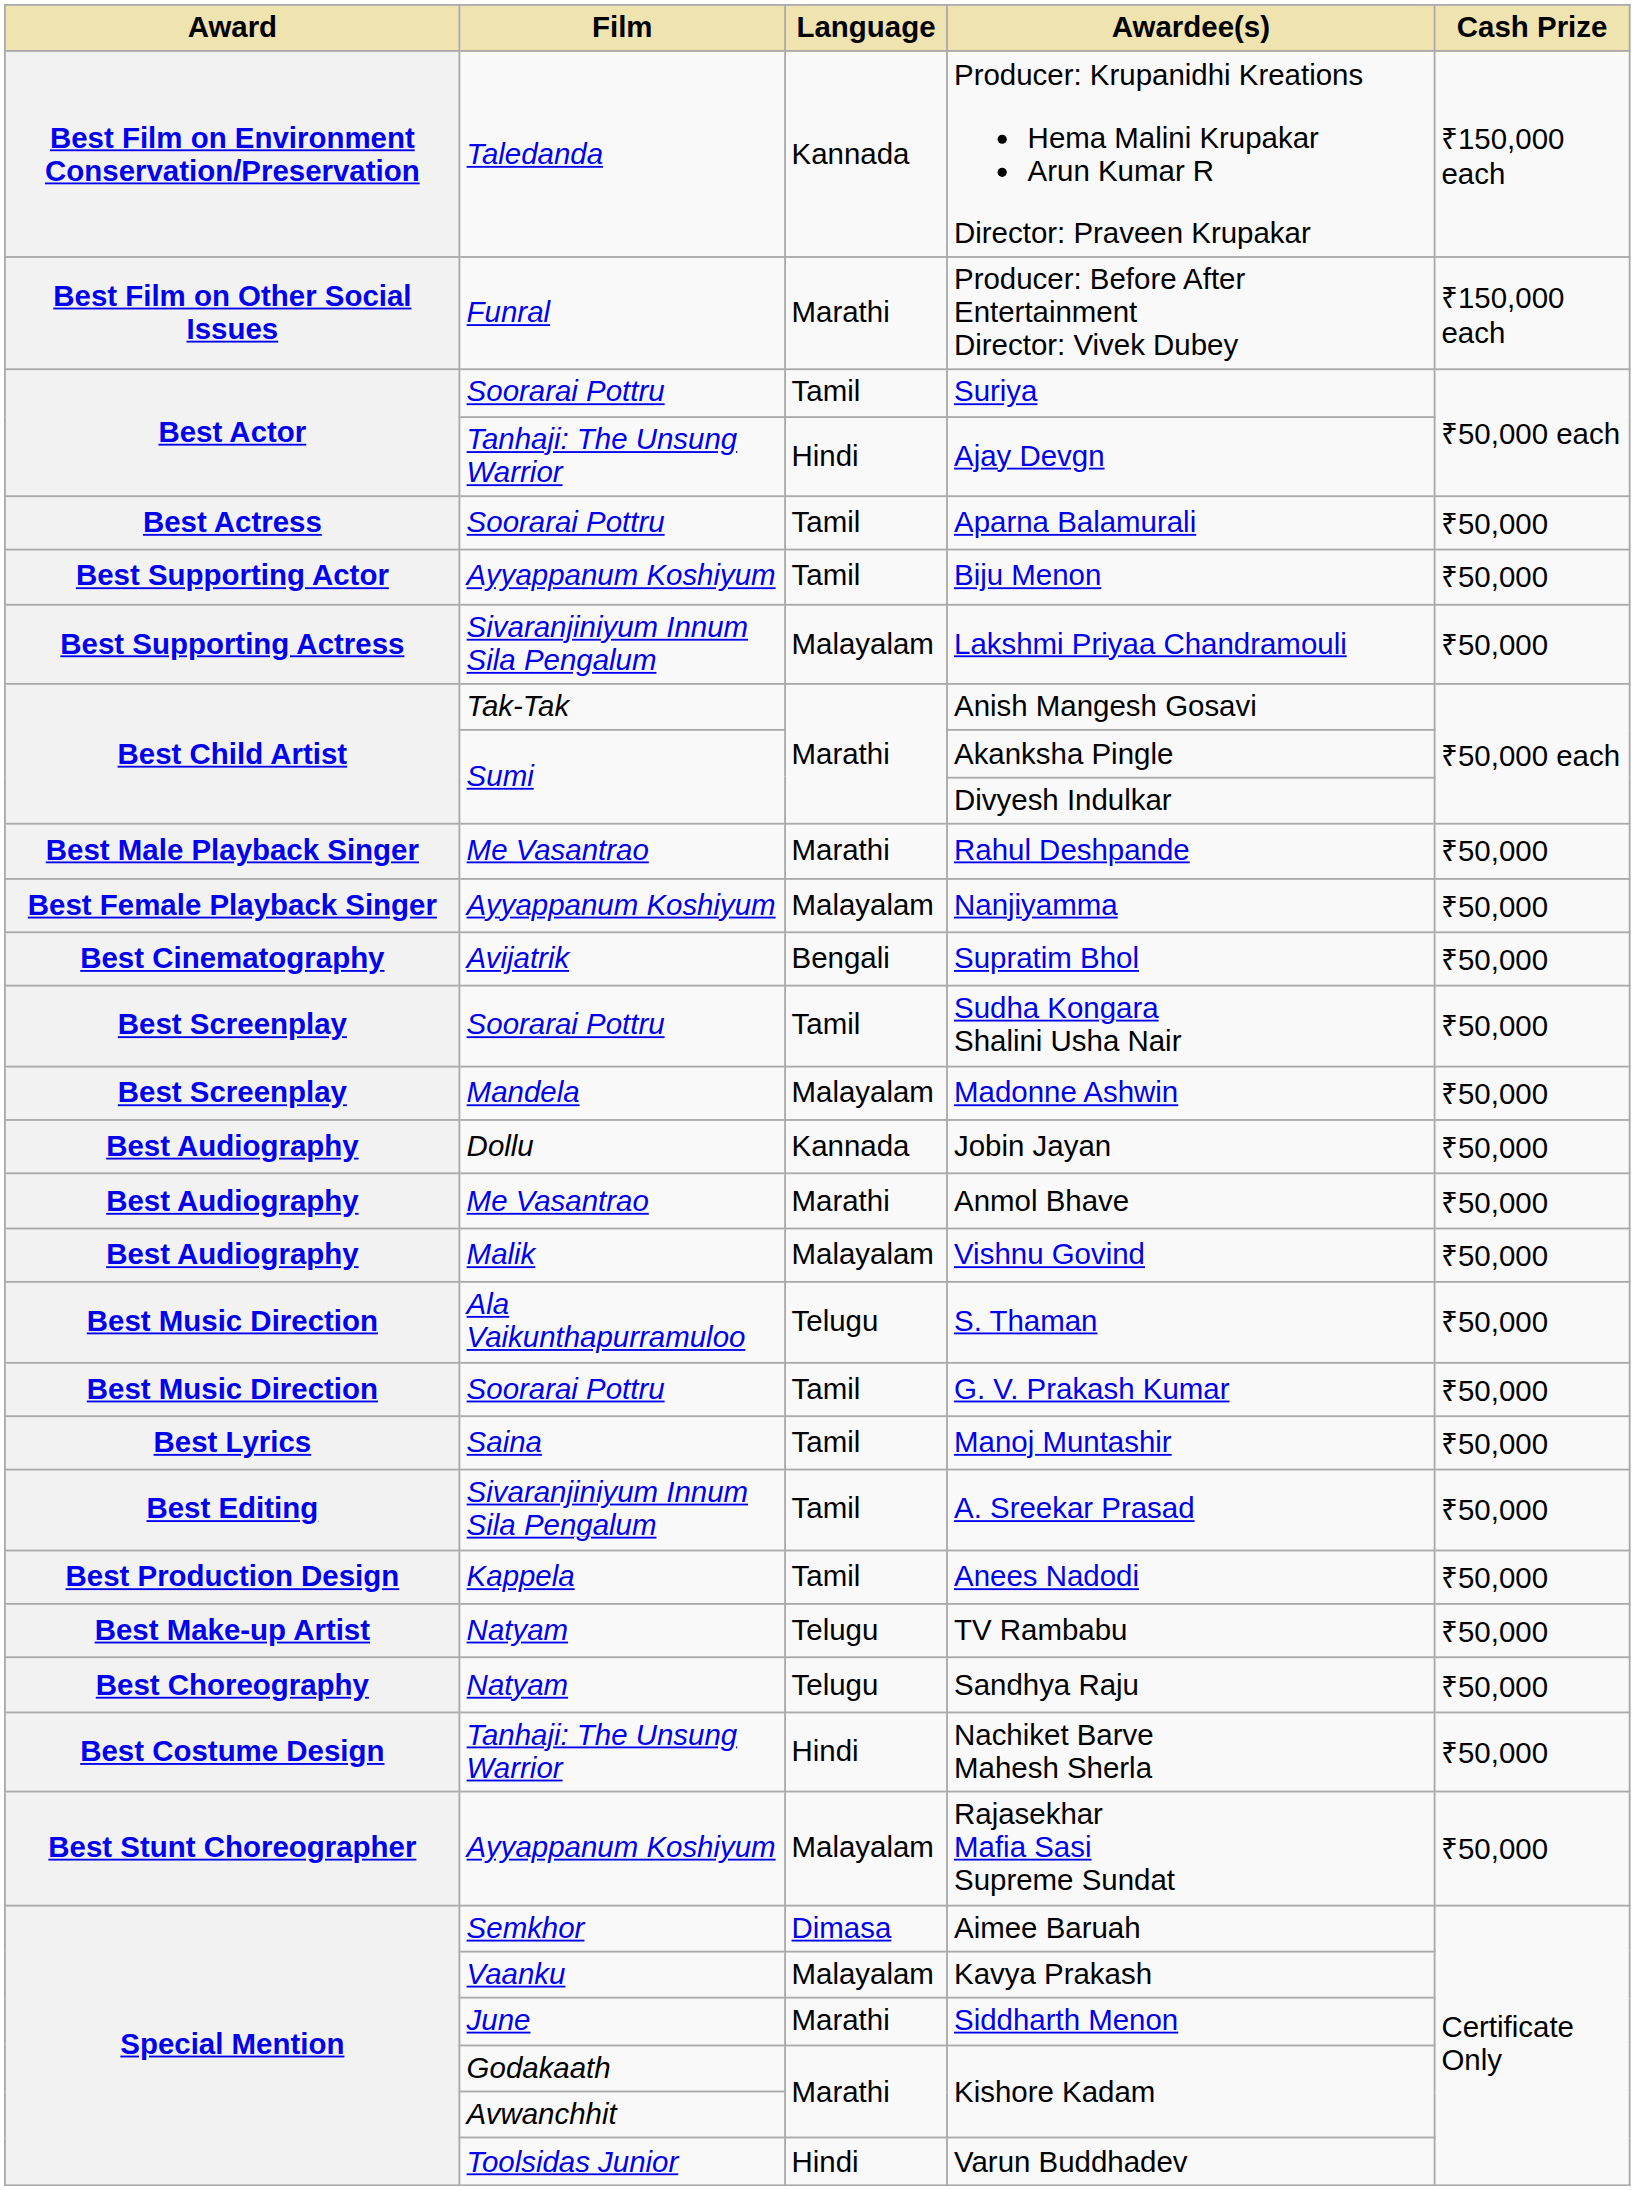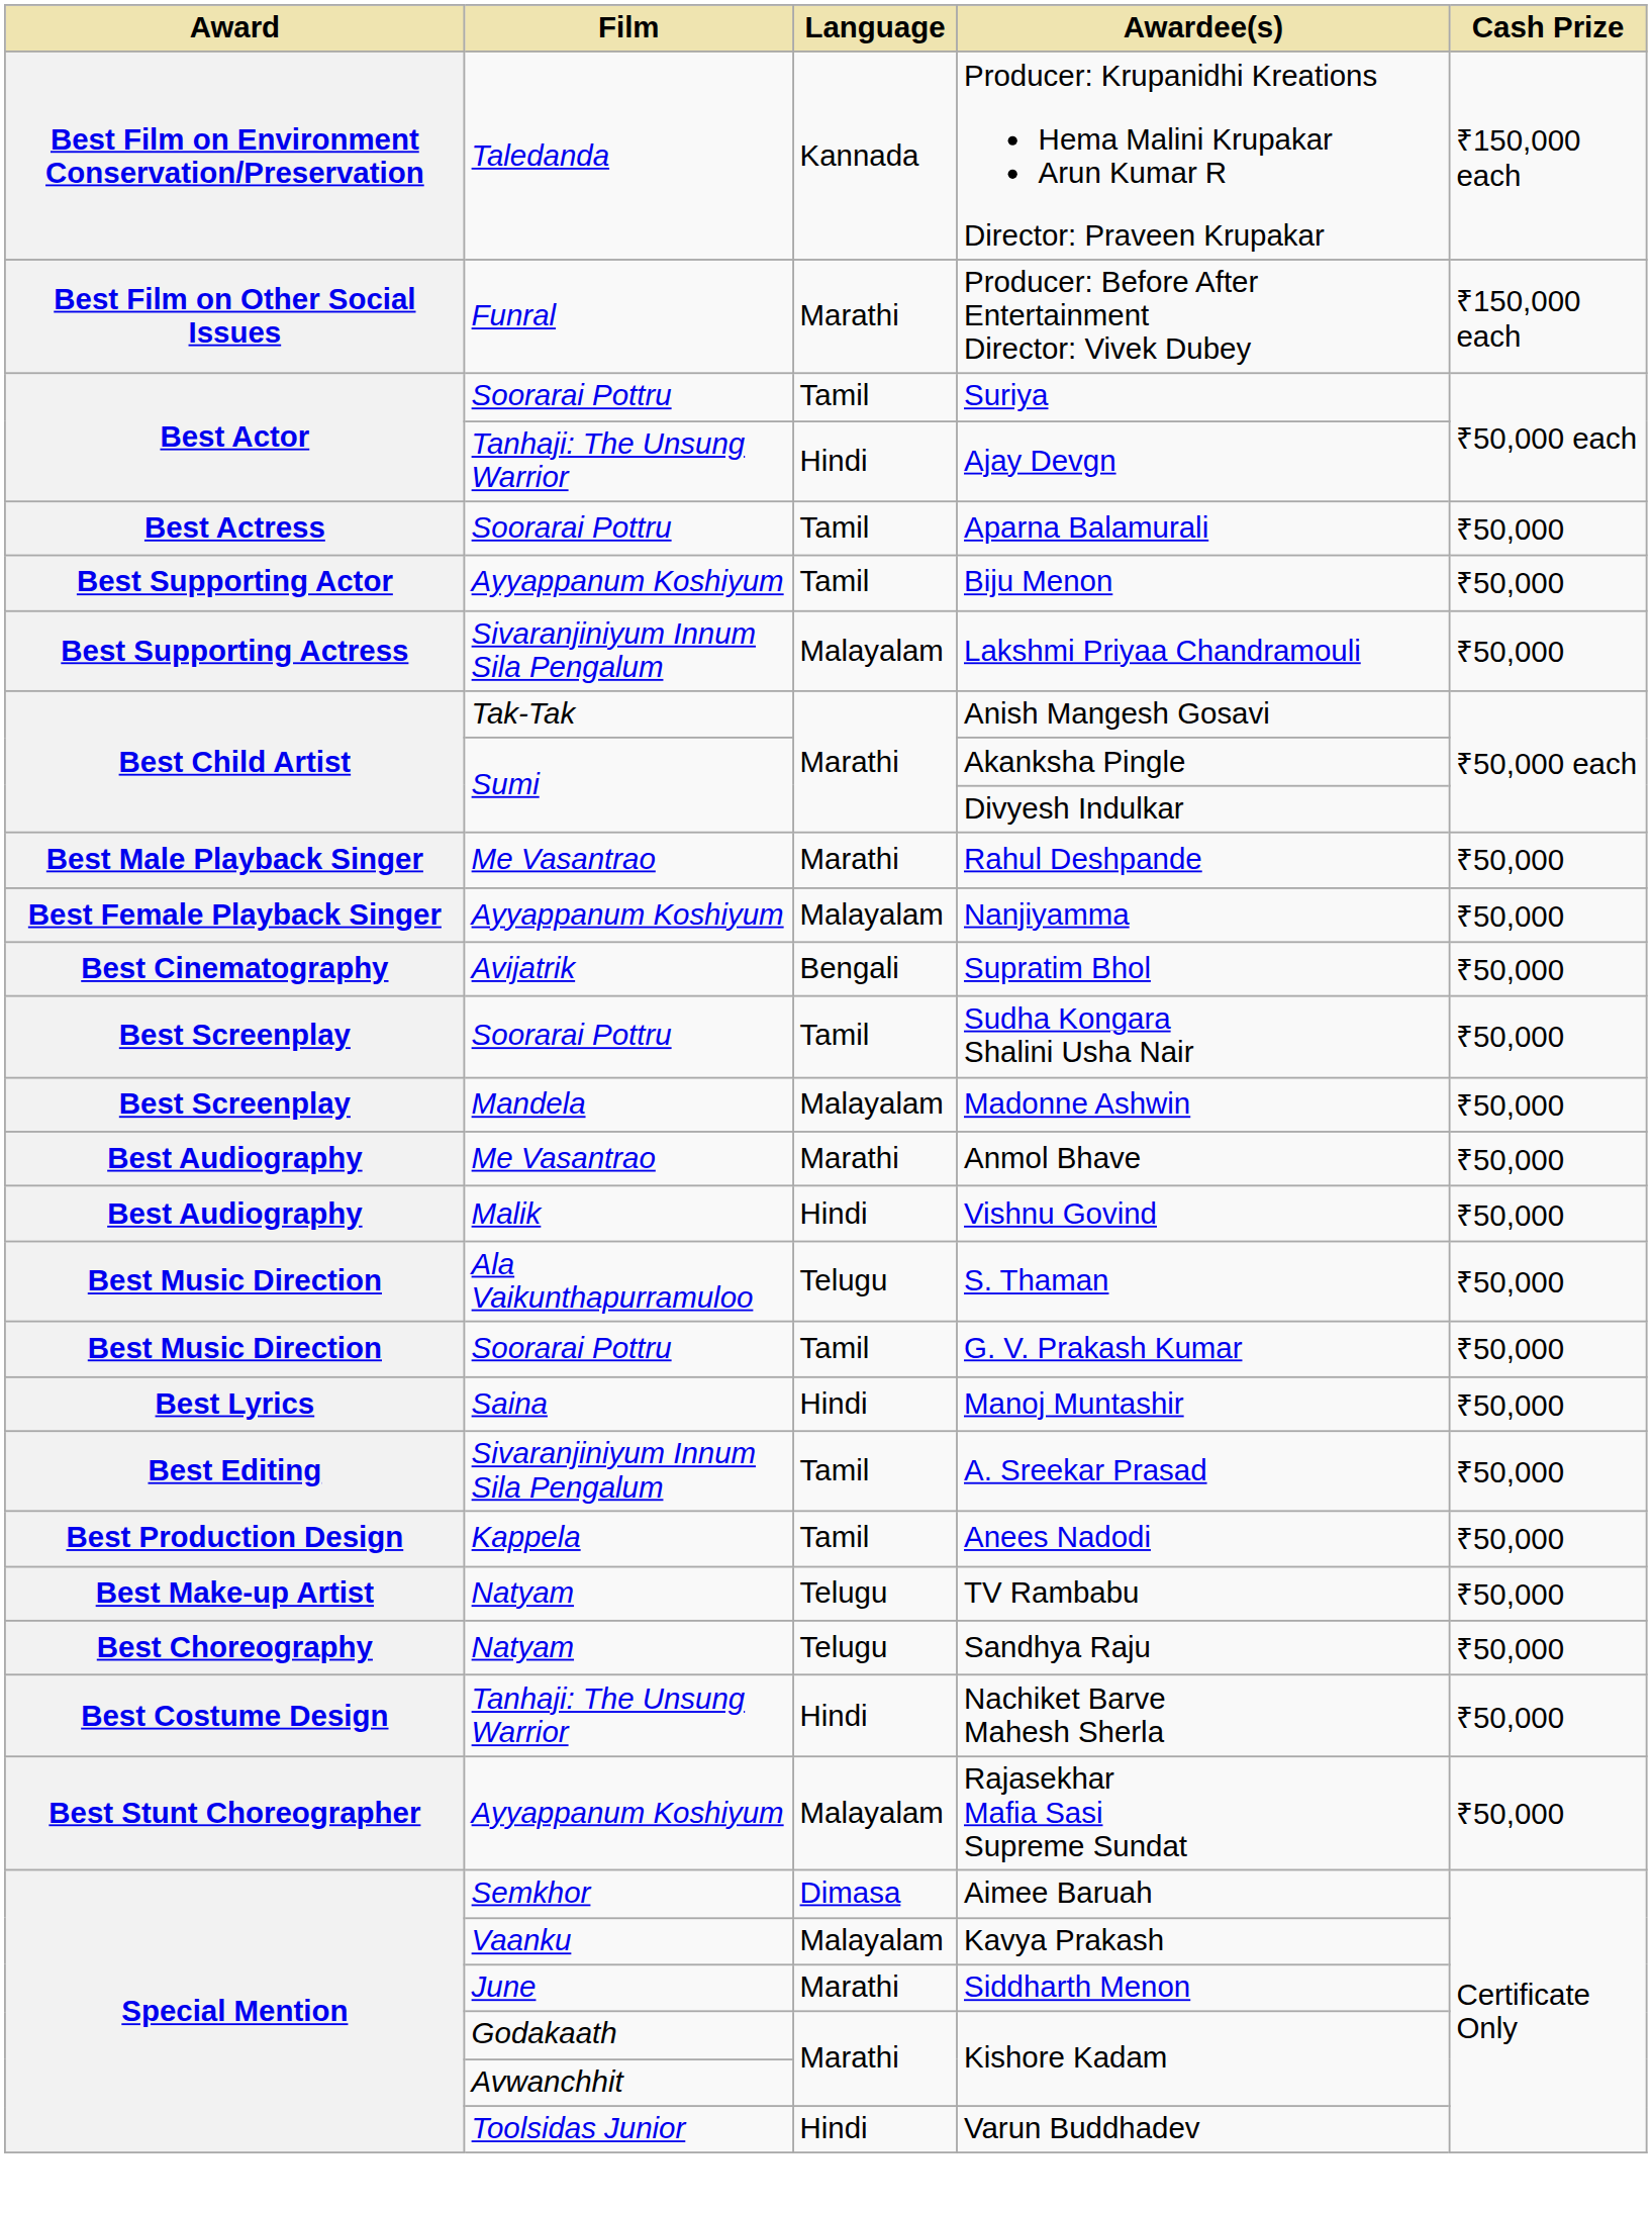 <table class="wikitable plainrowheaders" style="width:100%;">
 <tr>
 <th style="background-color:#EFE4B0;width:28%;">Award</th>
 <th style="background-color:#EFE4B0;width:20%;">Film</th>
 <th style="background-color:#EFE4B0;width:10%;">Language</th>
 <th style="background-color:#EFE4B0;width:30%;">Awardee(s)</th>
 <th style="background-color:#EFE4B0;width:12%;">Cash Prize</th>
 </tr>
 <tr>
 <th scope="row"><a href='#'>Best Film on Environment Conservation/Preservation</a></th>
 <td><em><a href='#'>Taledanda</a></em></td>
 <td>Kannada</td>
 <td>Producer: Krupanidhi Kreations<br><ul><li>Hema Malini Krupakar</li><li>Arun Kumar R</li></ul>Director: Praveen Krupakar</td>
 <td>₹150,000 each</td>
 </tr>
 <tr>
 <th scope="row"><a href='#'>Best Film on Other Social Issues</a></th>
 <td><em><a href='#'>Funral</a></em></td>
 <td>Marathi</td>
 <td>Producer: Before After Entertainment<br>Director: Vivek Dubey</td>
 <td>₹150,000 each</td>
 </tr>
 <tr>
 <th scope="row" rowspan="2"><a href='#'>Best Actor</a></th>
 <td><em><a href='#'>Soorarai Pottru</a></em></td>
 <td>Tamil</td>
 <td><a href='#'>Suriya</a></td>
 <td rowspan="2">₹50,000 each</td>
 </tr>
 <tr>
 <td><em><a href='#'>Tanhaji: The Unsung Warrior</a></em></td>
 <td>Hindi</td>
 <td><a href='#'>Ajay Devgn</a></td>
 </tr>
 <tr>
 <th scope="row"><a href='#'>Best Actress</a></th>
 <td><em><a href='#'>Soorarai Pottru</a></em></td>
 <td>Tamil</td>
 <td><a href='#'>Aparna Balamurali</a></td>
 <td>₹50,000</td>
 </tr>
 <tr>
 <th scope="row"><a href='#'>Best Supporting Actor</a></th>
 <td><em><a href='#'>Ayyappanum Koshiyum</a></em></td>
 <td>Tamil</td>
 <td><a href='#'>Biju Menon</a></td>
 <td>₹50,000</td>
 </tr>
 <tr>
 <th scope="row"><a href='#'>Best Supporting Actress</a></th>
 <td><em><a href='#'>Sivaranjiniyum Innum Sila Pengalum</a></em></td>
 <td>Malayalam</td>
 <td><a href='#'>Lakshmi Priyaa Chandramouli</a></td>
 <td>₹50,000</td>
 </tr>
 <tr>
 <th rowspan="3" scope="row"><a href='#'>Best Child Artist</a></th>
 <td><em>Tak-Tak</em></td>
 <td rowspan="3">Marathi</td>
 <td>Anish Mangesh Gosavi</td>
 <td rowspan="3">₹50,000 each</td>
 </tr>
 <tr>
 <td rowspan="2"><em><a href='#'>Sumi</a></em></td>
 <td>Akanksha Pingle</td>
 </tr>
 <tr>
 <td>Divyesh Indulkar</td>
 </tr>
 <tr>
 <th scope="row"><a href='#'>Best Male Playback Singer</a></th>
 <td><em><a href='#'>Me Vasantrao</a></em></td>
 <td>Marathi</td>
 <td><a href='#'>Rahul Deshpande</a></td>
 <td>₹50,000</td>
 </tr>
 <tr>
 <th scope="row"><a href='#'>Best Female Playback Singer</a></th>
 <td><em><a href='#'>Ayyappanum Koshiyum</a></em></td>
 <td>Malayalam</td>
 <td><a href='#'>Nanjiyamma</a></td>
 <td>₹50,000</td>
 </tr>
 <tr>
 <th scope="row"><a href='#'>Best Cinematography</a></th>
 <td><em><a href='#'>Avijatrik</a></em></td>
 <td>Bengali</td>
 <td><a href='#'>Supratim Bhol</a></td>
 <td>₹50,000</td>
 </tr>
 <tr>
 <th scope="row"><a href='#'>Best Screenplay</a><br></th>
 <td><em><a href='#'>Soorarai Pottru</a></em></td>
 <td>Tamil</td>
 <td><a href='#'>Sudha Kongara</a><br>Shalini Usha Nair</td>
 <td>₹50,000</td>
 </tr>
 <tr>
 <th scope="row"><a href='#'>Best Screenplay</a><br></th>
 <td><em><a href='#'>Mandela</a></em></td>
 <td>Malayalam</td>
 <td><a href='#'>Madonne Ashwin</a></td>
 <td>₹50,000</td>
 </tr>
 <tr>
 <th scope="row"><a href='#'>Best Audiography</a><br></th>
-<td><em>Dollu</em></td>
-<td>Kannada</td>
-<td>Jobin Jayan</td>
-<td>₹50,000</td>
-</tr>
-<tr>
-<th scope="row"><a href='#'>Best Audiography</a><br></th>
 <td><em><a href='#'>Me Vasantrao</a></em></td>
 <td>Marathi</td>
 <td>Anmol Bhave</td>
 <td>₹50,000</td>
 </tr>
 <tr>
 <th scope="row"><a href='#'>Best Audiography</a><br></th>
 <td><em><a href='#'>Malik</a></em></td>
-<td>Malayalam</td>
+<td>Hindi</td>
 <td><a href='#'>Vishnu Govind</a></td>
 <td>₹50,000</td>
 </tr>
 <tr>
 <th scope="row"><a href='#'>Best Music Direction</a><br></th>
 <td><em><a href='#'>Ala Vaikunthapurramuloo</a></em></td>
 <td>Telugu</td>
 <td><a href='#'>S. Thaman</a></td>
 <td>₹50,000</td>
 </tr>
 <tr>
 <th scope="row"><a href='#'>Best Music Direction</a><br></th>
 <td><em><a href='#'>Soorarai Pottru</a></em></td>
 <td>Tamil</td>
 <td><a href='#'>G. V. Prakash Kumar</a></td>
 <td>₹50,000</td>
 </tr>
 <tr>
 <th scope="row"><a href='#'>Best Lyrics</a></th>
 <td><em><a href='#'>Saina</a></em></td>
-<td>Tamil</td>
+<td>Hindi</td>
 <td><a href='#'>Manoj Muntashir</a></td>
 <td>₹50,000</td>
 </tr>
 <tr>
 <th scope="row"><a href='#'>Best Editing</a></th>
 <td><em><a href='#'>Sivaranjiniyum Innum Sila Pengalum</a></em></td>
 <td>Tamil</td>
 <td><a href='#'>A. Sreekar Prasad</a></td>
 <td>₹50,000</td>
 </tr>
 <tr>
 <th scope="row"><a href='#'>Best Production Design</a></th>
 <td><em><a href='#'>Kappela</a></em></td>
 <td>Tamil</td>
 <td><a href='#'>Anees Nadodi</a></td>
 <td>₹50,000</td>
 </tr>
 <tr>
 <th scope="row"><a href='#'>Best Make-up Artist</a></th>
 <td><em><a href='#'>Natyam</a></em></td>
 <td>Telugu</td>
 <td>TV Rambabu</td>
 <td>₹50,000</td>
 </tr>
 <tr>
 <th scope="row"><a href='#'>Best Choreography</a></th>
 <td><em><a href='#'>Natyam</a></em></td>
 <td>Telugu</td>
 <td>Sandhya Raju</td>
 <td>₹50,000</td>
 </tr>
 <tr>
 <th scope="row"><a href='#'>Best Costume Design</a></th>
 <td><em><a href='#'>Tanhaji: The Unsung Warrior</a></em></td>
 <td>Hindi</td>
 <td>Nachiket Barve<br>Mahesh Sherla</td>
 <td>₹50,000</td>
 </tr>
 <tr>
 <th scope="row"><a href='#'>Best Stunt Choreographer</a></th>
 <td><em><a href='#'>Ayyappanum Koshiyum</a></em></td>
 <td>Malayalam</td>
 <td>Rajasekhar <br><a href='#'>Mafia Sasi</a> <br>Supreme Sundat</td>
 <td>₹50,000</td>
 </tr>
 <tr>
 <th rowspan="7" scope="row"><a href='#'>Special Mention</a></th>
 <td><em><a href='#'>Semkhor</a></em></td>
 <td><a href='#'>Dimasa</a></td>
 <td>Aimee Baruah</td>
 <td rowspan="6">Certificate Only</td>
 </tr>
 <tr>
 <td><em><a href='#'>Vaanku</a></em></td>
 <td>Malayalam</td>
 <td>Kavya Prakash</td>
 </tr>
 <tr>
 <td><em><a href='#'>June</a></em></td>
 <td>Marathi</td>
 <td><a href='#'>Siddharth Menon</a></td>
 </tr>
 <tr>
 <td><em>Godakaath</em></td>
 <td rowspan="2">Marathi</td>
 <td rowspan="2">Kishore Kadam</td>
 </tr>
 <tr>
 <td><em>Avwanchhit</em></td>
 </tr>
 <tr>
 <td><em><a href='#'>Toolsidas Junior</a></em></td>
 <td>Hindi</td>
 <td>Varun Buddhadev</td>
 </tr>
 </table>
